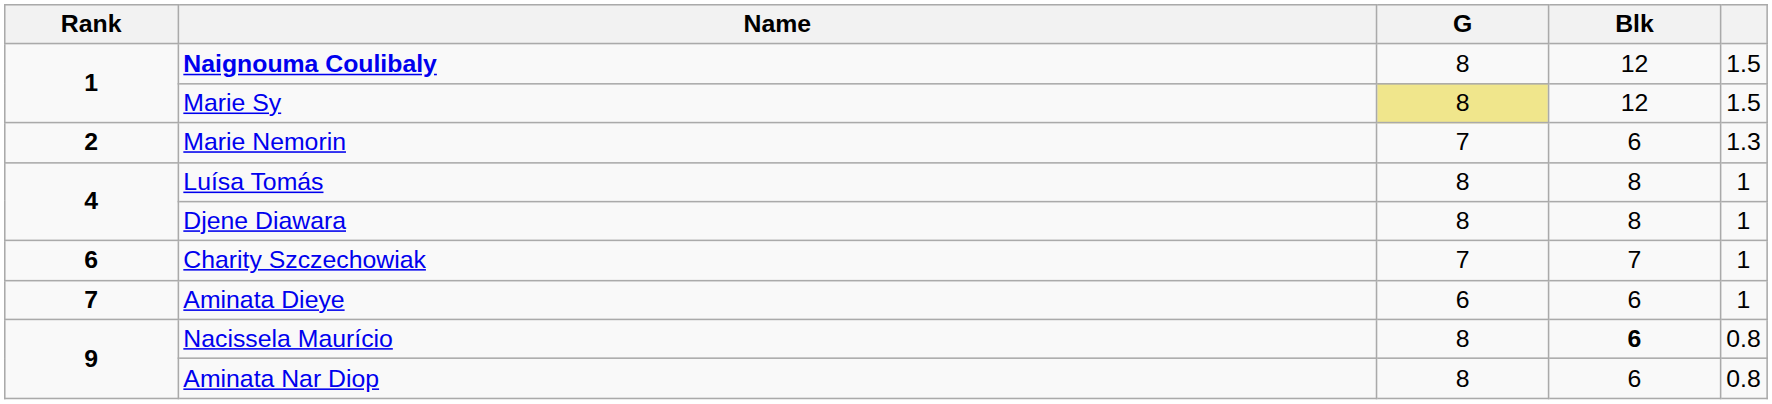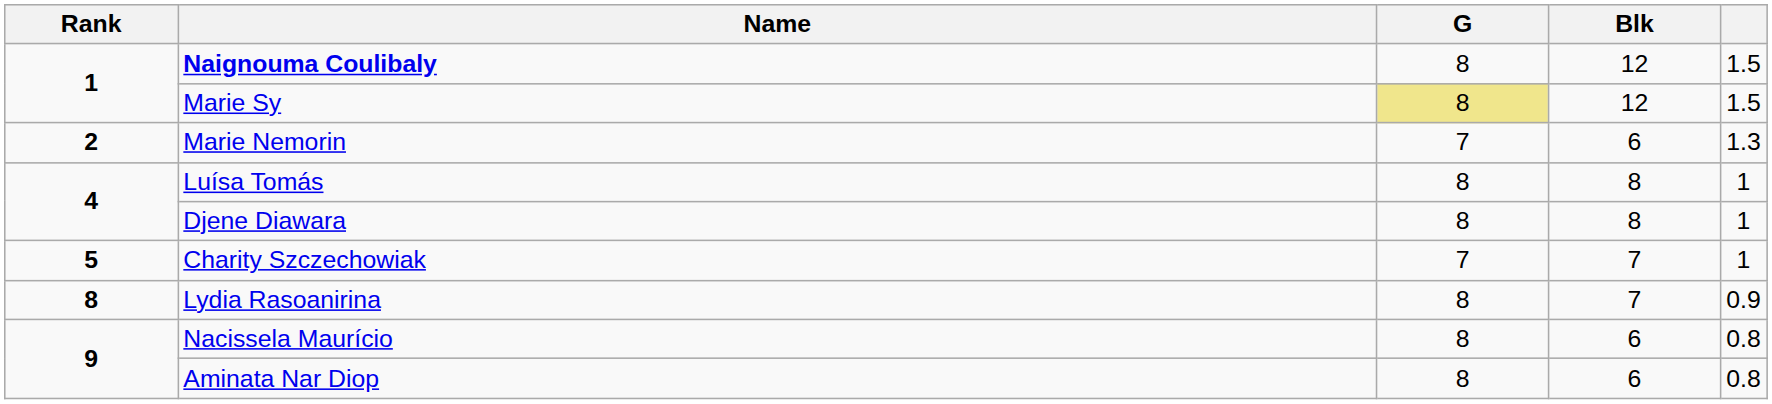 <table class="wikitable" style="width:90%;">
 <tr>
 <th style="width:10%;">Rank</th>
 <th style="width:70%;">Name</th>
 <th style="width:10%;">G</th>
 <th style="width:10%;">Blk</th>
 <th style="width:10%;"></th>
 </tr>
 <tr align=center>
 <td rowspan=2><strong>1</strong></td>
 <td align=left> <strong><a href='#'>Naignouma Coulibaly</a></strong></td>
 <td>8</td>
 <td>12</td>
 <td>1.5</td>
 </tr>
 <tr align=center>
 <td align=left> <a href='#'>Marie Sy</a></td>
 <td style="background: khaki;">8</td>
 <td>12</td>
 <td>1.5</td>
 </tr>
 <tr align=center>
 <td><strong>2</strong></td>
 <td align=left> <a href='#'>Marie Nemorin</a></td>
 <td>7</td>
 <td>6</td>
 <td>1.3</td>
 </tr>
 <tr align=center>
 <td rowspan=2><strong>4</strong></td>
 <td align=left> <a href='#'>Luísa Tomás</a></td>
 <td>8</td>
 <td>8</td>
 <td>1</td>
 </tr>
 <tr align=center>
 <td align=left> <a href='#'>Djene Diawara</a></td>
 <td>8</td>
 <td>8</td>
 <td>1</td>
 </tr>
 <tr align=center>
-<td><strong>6</strong></td>
+<td><strong>5</strong></td>
 <td align=left> <a href='#'>Charity Szczechowiak</a></td>
 <td>7</td>
 <td>7</td>
 <td>1</td>
 </tr>
 <tr align=center>
-<td><strong>7</strong></td>
-<td align=left> <a href='#'>Aminata Dieye</a></td>
-<td>6</td>
-<td>6</td>
-<td>1</td>
+<td><strong>8</strong></td>
+<td align=left> <a href='#'>Lydia Rasoanirina</a></td>
+<td>8</td>
+<td>7</td>
+<td>0.9</td>
 </tr>
 <tr align=center>
 <td rowspan=2><strong>9</strong></td>
 <td align=left> <a href='#'>Nacissela Maurício</a></td>
 <td>8</td>
-<td><strong>6</strong></td>
+<td>6</td>
 <td>0.8</td>
 </tr>
 <tr align=center>
 <td align=left> <a href='#'>Aminata Nar Diop</a></td>
 <td>8</td>
 <td>6</td>
 <td>0.8</td>
 </tr>
 </table>
